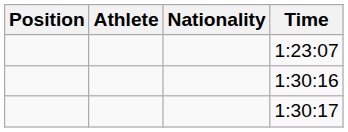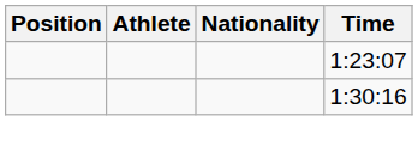 <table class="wikitable sortable">
 <tr>
 <th scope="col">Position</th>
 <th scope="col">Athlete</th>
 <th scope="col">Nationality</th>
 <th scope="col">Time</th>
 </tr>
 <tr>
 <td align=center></td>
 <td></td>
 <td></td>
 <td>1:23:07</td>
 </tr>
 <tr>
 <td align=center></td>
 <td></td>
 <td></td>
 <td>1:30:16</td>
 </tr>
-<tr>
-<td align=center></td>
-<td></td>
-<td></td>
-<td>1:30:17</td>
-</tr>
 </table>
